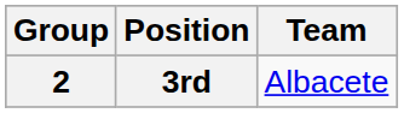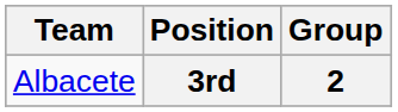 <table class="wikitable">
 <tr>
+<th>Team</th>
+<th>Position</th>
 <th>Group</th>
-<th>Position</th>
-<th>Team</th>
 </tr>
 <tr>
+<td><a href='#'>Albacete</a></td>
+<th>3rd</th>
 <th>2</th>
-<th>3rd</th>
-<td><a href='#'>Albacete</a></td>
 </tr>
 </table>
